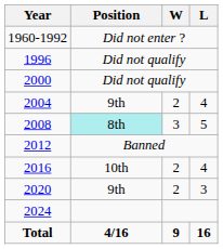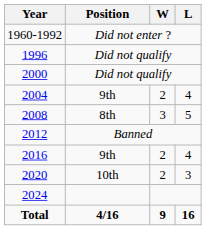 <table class="wikitable" style="text-align: center;">
 <tr>
 <th>Year</th>
 <th width="100">Position</th>
 <th width="25">W</th>
 <th width="25">L</th>
 </tr>
 <tr>
 <td>1960-1992</td>
 <td colspan=3><em>Did not enter</em> ?</td>
 </tr>
 <tr>
 <td> <a href='#'>1996</a></td>
 <td colspan=3><em>Did not qualify</em></td>
 </tr>
 <tr>
 <td> <a href='#'>2000</a></td>
 <td colspan=3><em>Did not qualify</em></td>
 </tr>
 <tr>
 <td> <a href='#'>2004</a></td>
 <td>9th</td>
 <td>2</td>
 <td>4</td>
 </tr>
 <tr>
 <td> <a href='#'>2008</a></td>
-<td style="background: paleturquoise;">8th</td>
+<td>8th</td>
 <td>3</td>
 <td>5</td>
 </tr>
 <tr>
 <td> <a href='#'>2012</a></td>
 <td colspan=3><em>Banned</em></td>
 </tr>
 <tr>
 <td> <a href='#'>2016</a></td>
-<td>10th</td>
+<td>9th</td>
 <td>2</td>
 <td>4</td>
 </tr>
 <tr>
 <td> <a href='#'>2020</a></td>
-<td>9th</td>
+<td>10th</td>
 <td>2</td>
 <td>3</td>
 </tr>
 <tr>
 <td> <a href='#'>2024</a></td>
 <td></td>
 </tr>
 <tr>
 <td><strong>Total</strong></td>
 <td><strong>4/16</strong></td>
 <td><strong>9</strong></td>
 <td><strong>16</strong></td>
 </tr>
 </table>
